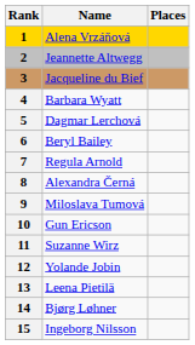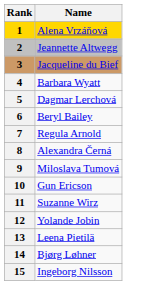 <table class="wikitable">
 <tr>
 <th>Rank</th>
 <th>Name</th>
-<th>Places</th>
 </tr>
 <tr bgcolor="gold">
 <td align="center"><strong>1</strong></td>
 <td> <a href='#'>Alena Vrzáňová</a></td>
-<td></td>
 </tr>
 <tr bgcolor="silver">
 <td align="center"><strong>2</strong></td>
 <td> <a href='#'>Jeannette Altwegg</a></td>
-<td></td>
 </tr>
 <tr bgcolor="cc9966">
 <td align="center"><strong>3</strong></td>
 <td> <a href='#'>Jacqueline du Bief</a></td>
-<td></td>
 </tr>
 <tr>
 <th>4</th>
 <td> <a href='#'>Barbara Wyatt</a></td>
-<td></td>
 </tr>
 <tr>
 <th>5</th>
 <td> <a href='#'>Dagmar Lerchová</a></td>
-<td></td>
 </tr>
 <tr>
 <th>6</th>
 <td> <a href='#'>Beryl Bailey</a></td>
-<td></td>
 </tr>
 <tr>
 <th>7</th>
 <td> <a href='#'>Regula Arnold</a></td>
-<td></td>
 </tr>
 <tr>
 <th>8</th>
 <td> <a href='#'>Alexandra Černá</a></td>
-<td></td>
 </tr>
 <tr>
 <th>9</th>
 <td> <a href='#'>Miloslava Tumová</a></td>
-<td></td>
 </tr>
 <tr>
 <th>10</th>
 <td> <a href='#'>Gun Ericson</a></td>
-<td></td>
 </tr>
 <tr>
 <th>11</th>
 <td> <a href='#'>Suzanne Wirz</a></td>
-<td></td>
 </tr>
 <tr>
 <th>12</th>
 <td> <a href='#'>Yolande Jobin</a></td>
-<td></td>
 </tr>
 <tr>
 <th>13</th>
 <td> <a href='#'>Leena Pietilä</a></td>
-<td></td>
 </tr>
 <tr>
 <th>14</th>
 <td> <a href='#'>Bjørg Løhner</a></td>
-<td></td>
 </tr>
 <tr>
 <th>15</th>
 <td> <a href='#'>Ingeborg Nilsson</a></td>
-<td></td>
 </tr>
 </table>
